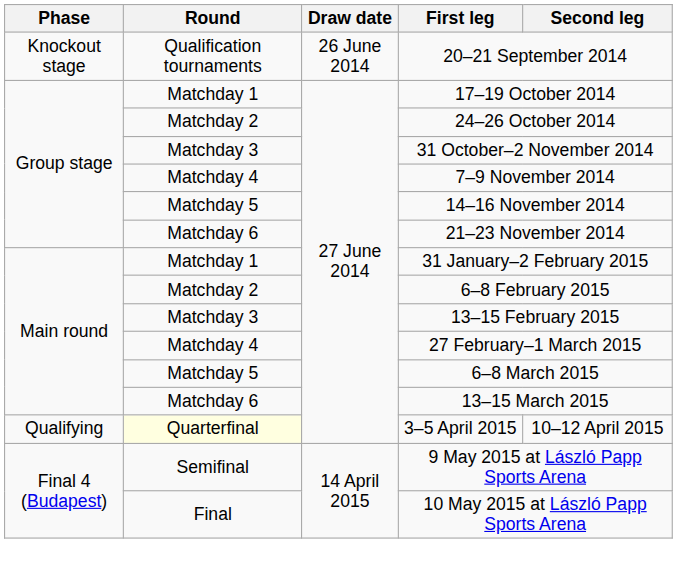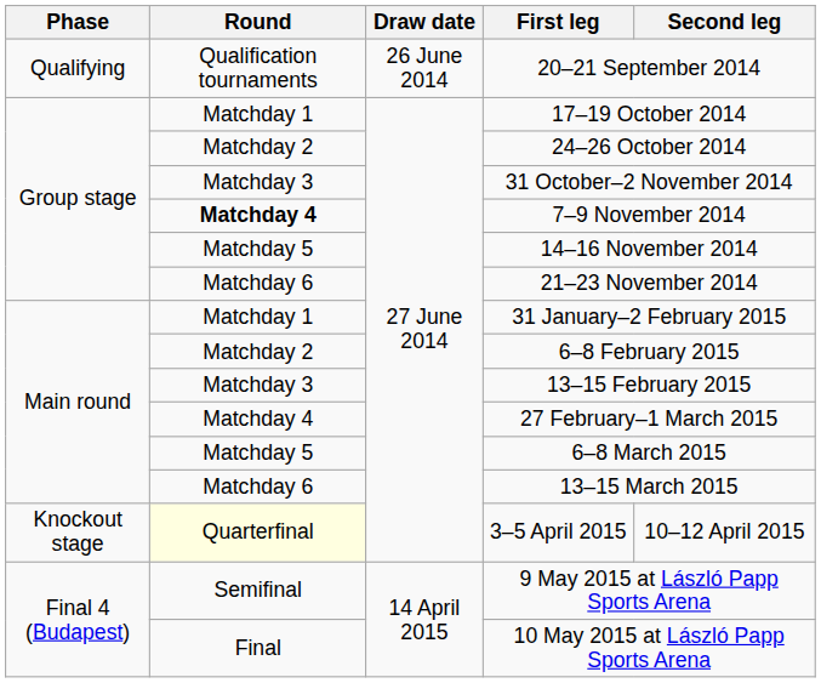 <table class="wikitable" style="text-align:center">
 <tr>
 <th>Phase</th>
 <th>Round</th>
 <th>Draw date</th>
 <th>First leg</th>
 <th>Second leg</th>
 </tr>
 <tr>
-<td>Knockout stage</td>
+<td>Qualifying</td>
 <td>Qualification tournaments</td>
 <td>26 June 2014</td>
 <td colspan=2>20–21 September 2014</td>
 </tr>
 <tr>
 <td rowspan=6>Group stage</td>
 <td>Matchday 1</td>
 <td rowspan=13>27 June 2014</td>
 <td colspan=2>17–19 October 2014</td>
 </tr>
 <tr>
 <td>Matchday 2</td>
 <td colspan=2>24–26 October 2014</td>
 </tr>
 <tr>
 <td>Matchday 3</td>
 <td colspan=2>31 October–2 November 2014</td>
 </tr>
 <tr>
-<td>Matchday 4</td>
+<td><strong>Matchday 4</strong></td>
 <td colspan=2>7–9 November 2014</td>
 </tr>
 <tr>
 <td>Matchday 5</td>
 <td colspan=2>14–16 November 2014</td>
 </tr>
 <tr>
 <td>Matchday 6</td>
 <td colspan=2>21–23 November 2014</td>
 </tr>
 <tr>
 <td rowspan=6>Main round</td>
 <td>Matchday 1</td>
 <td colspan=2>31 January–2 February 2015</td>
 </tr>
 <tr>
 <td>Matchday 2</td>
 <td colspan=2>6–8 February 2015</td>
 </tr>
 <tr>
 <td>Matchday 3</td>
 <td colspan=2>13–15 February 2015</td>
 </tr>
 <tr>
 <td>Matchday 4</td>
 <td colspan=2>27 February–1 March 2015</td>
 </tr>
 <tr>
 <td>Matchday 5</td>
 <td colspan=2>6–8 March 2015</td>
 </tr>
 <tr>
 <td>Matchday 6</td>
 <td colspan=2>13–15 March 2015</td>
 </tr>
 <tr>
-<td>Qualifying</td>
+<td>Knockout stage</td>
 <td style="background: lightyellow;">Quarterfinal</td>
 <td>3–5 April 2015</td>
 <td>10–12 April 2015</td>
 </tr>
 <tr>
 <td rowspan=2>Final 4<br>(<a href='#'>Budapest</a>)</td>
 <td>Semifinal</td>
 <td rowspan=2>14 April 2015</td>
 <td colspan=2>9 May 2015 at <a href='#'>László Papp Sports Arena</a></td>
 </tr>
 <tr>
 <td>Final</td>
 <td colspan=2>10 May 2015 at <a href='#'>László Papp Sports Arena</a></td>
 </tr>
 </table>
